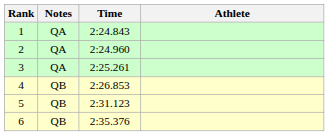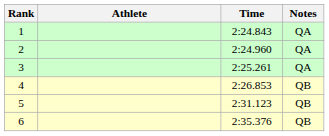 <table class=wikitable style="text-align:center">
 <tr>
 <th width=40>Rank</th>
+<th width=250>Athlete</th>
+<th width=80>Time</th>
 <th width=50>Notes</th>
-<th width=80>Time</th>
-<th width=250>Athlete</th>
 </tr>
 <tr bgcolor="ccffcc">
 <td>1</td>
+<td align=left></td>
+<td>2:24.843</td>
 <td>QA</td>
-<td>2:24.843</td>
-<td align=left></td>
 </tr>
 <tr bgcolor="ccffcc">
 <td>2</td>
+<td align=left></td>
+<td>2:24.960</td>
 <td>QA</td>
-<td>2:24.960</td>
-<td align=left></td>
 </tr>
 <tr bgcolor="ccffcc">
 <td>3</td>
+<td align=left></td>
+<td>2:25.261</td>
 <td>QA</td>
-<td>2:25.261</td>
-<td align=left></td>
 </tr>
 <tr bgcolor="ffffcc">
 <td>4</td>
+<td align=left></td>
+<td>2:26.853</td>
 <td>QB</td>
-<td>2:26.853</td>
-<td align=left></td>
 </tr>
 <tr bgcolor="ffffcc">
 <td>5</td>
+<td align=left></td>
+<td>2:31.123</td>
 <td>QB</td>
-<td>2:31.123</td>
-<td align=left></td>
 </tr>
 <tr bgcolor="ffffcc">
 <td>6</td>
+<td align=left></td>
+<td>2:35.376</td>
 <td>QB</td>
-<td>2:35.376</td>
-<td align=left></td>
 </tr>
 </table>
